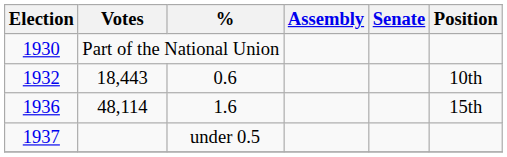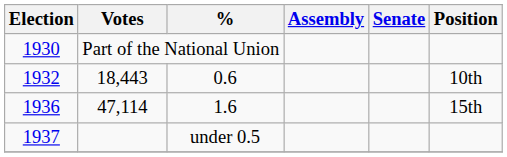 <table class=wikitable style=text-align:center>
 <tr>
 <th>Election</th>
 <th>Votes</th>
 <th>%</th>
 <th><a href='#'>Assembly</a></th>
 <th><a href='#'>Senate</a></th>
 <th>Position</th>
 </tr>
 <tr>
 <td><a href='#'>1930</a></td>
 <td colspan=2>Part of the National Union</td>
 <td></td>
 <td></td>
 <td></td>
 </tr>
 <tr>
 <td><a href='#'>1932</a></td>
 <td>18,443</td>
 <td>0.6</td>
 <td></td>
 <td></td>
 <td>10th</td>
 </tr>
 <tr>
 <td><a href='#'>1936</a></td>
-<td>48,114</td>
+<td>47,114</td>
 <td>1.6</td>
 <td></td>
 <td></td>
 <td>15th</td>
 </tr>
 <tr>
 <td><a href='#'>1937</a></td>
 <td></td>
 <td>under 0.5</td>
 <td></td>
 <td></td>
 <td></td>
 </tr>
 <tr>
 </tr>
 </table>
